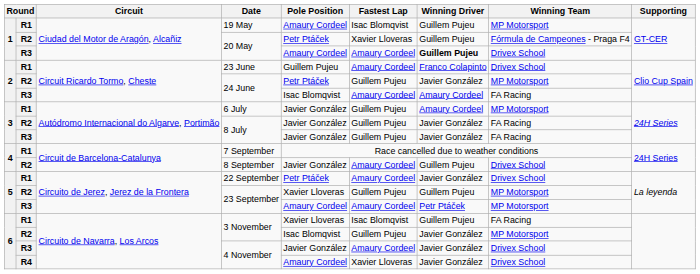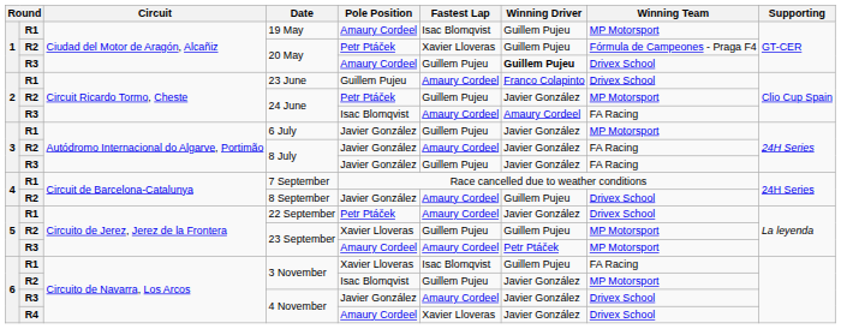 <table class="wikitable" style="font-size: 85%">
 <tr>
 <th colspan=2>Round</th>
 <th>Circuit</th>
 <th>Date</th>
 <th>Pole Position</th>
 <th>Fastest Lap</th>
 <th>Winning Driver</th>
 <th>Winning Team</th>
 <th>Supporting</th>
 </tr>
 <tr>
 <th rowspan=3>1</th>
 <th>R1</th>
 <td rowspan=3> <a href='#'>Ciudad del Motor de Aragón</a>, <a href='#'>Alcañiz</a></td>
 <td>19 May</td>
 <td> <a href='#'>Amaury Cordeel</a></td>
 <td nowrap> Isac Blomqvist</td>
 <td> Guillem Pujeu</td>
 <td> <a href='#'>MP Motorsport</a></td>
 <td rowspan=3><a href='#'>GT-CER</a></td>
 </tr>
 <tr>
 <th>R2</th>
 <td rowspan=2>20 May</td>
 <td> <a href='#'>Petr Ptáček</a></td>
 <td> Xavier Lloveras</td>
 <td> Guillem Pujeu</td>
 <td nowrap> <a href='#'>Fórmula de Campeones</a> - Praga F4</td>
 </tr>
 <tr>
 <th>R3</th>
 <td> <a href='#'>Amaury Cordeel</a></td>
-<td> <a href='#'>Amaury Cordeel</a></td>
+<td> Guillem Pujeu</td>
 <td><strong> Guillem Pujeu</strong></td>
 <td> <a href='#'>Drivex School</a></td>
 </tr>
 <tr>
 <th rowspan=3>2</th>
 <th>R1</th>
 <td rowspan=3> <a href='#'>Circuit Ricardo Tormo</a>, <a href='#'>Cheste</a></td>
 <td>23 June</td>
 <td> Guillem Pujeu</td>
 <td> <a href='#'>Amaury Cordeel</a></td>
 <td nowrap> <a href='#'>Franco Colapinto</a></td>
 <td> <a href='#'>Drivex School</a></td>
 <td rowspan=3 nowrap><a href='#'>Clio Cup Spain</a></td>
 </tr>
 <tr>
 <th>R2</th>
 <td rowspan=2>24 June</td>
 <td> <a href='#'>Petr Ptáček</a></td>
 <td> Guillem Pujeu</td>
 <td> Javier González</td>
 <td> <a href='#'>MP Motorsport</a></td>
 </tr>
 <tr>
 <th>R3</th>
 <td> Isac Blomqvist</td>
 <td> <a href='#'>Amaury Cordeel</a></td>
 <td> <a href='#'>Amaury Cordeel</a></td>
 <td> FA Racing</td>
 </tr>
 <tr>
 <th rowspan=3>3</th>
 <th>R1</th>
 <td rowspan=3 nowrap> <a href='#'>Autódromo Internacional do Algarve</a>, <a href='#'>Portimão</a></td>
 <td>6 July</td>
 <td> Javier González</td>
 <td> Guillem Pujeu</td>
-<td> <a href='#'>Amaury Cordeel</a></td>
+<td> Javier González</td>
 <td> <a href='#'>MP Motorsport</a></td>
 <td rowspan=3><em><a href='#'>24H Series</a></em></td>
 </tr>
 <tr>
 <th>R2</th>
 <td rowspan=2>8 July</td>
 <td> Javier González</td>
-<td> Guillem Pujeu</td>
+<td> <a href='#'>Amaury Cordeel</a></td>
 <td> Javier González</td>
 <td> FA Racing</td>
 </tr>
 <tr>
 <th>R3</th>
 <td> Javier González</td>
 <td> Guillem Pujeu</td>
 <td> Javier González</td>
 <td> FA Racing</td>
 </tr>
 <tr>
 <th rowspan=2>4</th>
 <th>R1</th>
 <td rowspan=2> <a href='#'>Circuit de Barcelona-Catalunya</a></td>
 <td>7 September</td>
 <td colspan=4 style="text-align:center">Race cancelled due to weather conditions</td>
 <td rowspan=2><a href='#'>24H Series</a></td>
 </tr>
 <tr>
 <th>R2</th>
 <td>8 September</td>
 <td> Javier González</td>
 <td> <a href='#'>Amaury Cordeel</a></td>
 <td> Guillem Pujeu</td>
 <td> <a href='#'>Drivex School</a></td>
 </tr>
 <tr>
 <th rowspan=3>5</th>
 <th>R1</th>
 <td rowspan=3> <a href='#'>Circuito de Jerez</a>, <a href='#'>Jerez de la Frontera</a></td>
 <td nowrap>22 September</td>
 <td> <a href='#'>Petr Ptáček</a></td>
 <td> <a href='#'>Amaury Cordeel</a></td>
 <td> Javier González</td>
 <td> <a href='#'>Drivex School</a></td>
 <td rowspan=3><em>La leyenda</em></td>
 </tr>
 <tr>
 <th>R2</th>
 <td rowspan=2 nowrap>23 September</td>
 <td> Xavier Lloveras</td>
 <td> Guillem Pujeu</td>
 <td> Guillem Pujeu</td>
 <td> <a href='#'>MP Motorsport</a></td>
 </tr>
 <tr>
 <th>R3</th>
 <td nowrap> <a href='#'>Amaury Cordeel</a></td>
 <td nowrap> <a href='#'>Amaury Cordeel</a></td>
 <td> <a href='#'>Petr Ptáček</a></td>
 <td> <a href='#'>MP Motorsport</a></td>
 </tr>
 <tr>
 <th rowspan=4>6</th>
 <th>R1</th>
 <td rowspan=4> <a href='#'>Circuito de Navarra</a>, <a href='#'>Los Arcos</a></td>
 <td rowspan=2>3 November</td>
 <td> Xavier Lloveras</td>
 <td nowrap> Isac Blomqvist</td>
 <td> Guillem Pujeu</td>
 <td> FA Racing</td>
 <td rowspan=4></td>
 </tr>
 <tr>
 <th>R2</th>
 <td nowrap> Isac Blomqvist</td>
 <td> Guillem Pujeu</td>
 <td> Javier González</td>
 <td> <a href='#'>MP Motorsport</a></td>
 </tr>
 <tr>
 <th>R3</th>
 <td rowspan=2>4 November</td>
 <td> Javier González</td>
 <td> <a href='#'>Amaury Cordeel</a></td>
 <td> Javier González</td>
 <td> <a href='#'>Drivex School</a></td>
 </tr>
 <tr>
 <th>R4</th>
 <td> <a href='#'>Amaury Cordeel</a></td>
 <td> Xavier Lloveras</td>
 <td> Javier González</td>
 <td> <a href='#'>Drivex School</a></td>
 </tr>
 </table>
